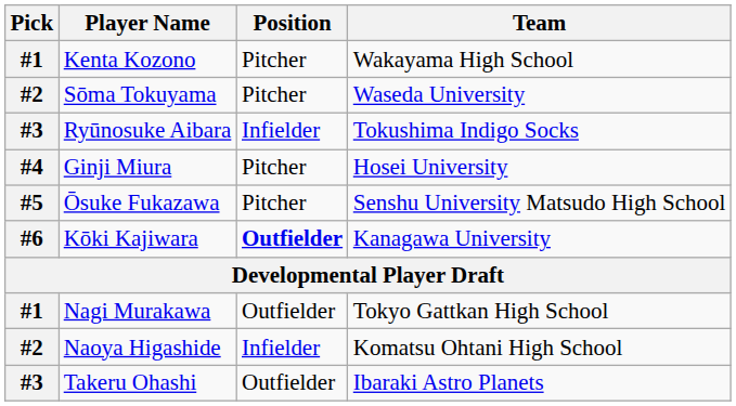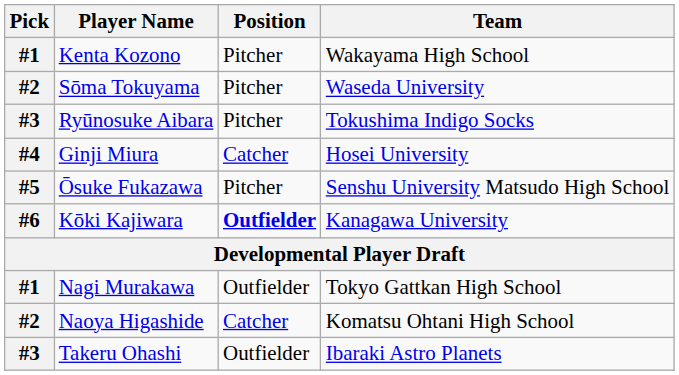 <table class="wikitable">
 <tr>
 <th>Pick</th>
 <th>Player Name</th>
 <th>Position</th>
 <th>Team</th>
 </tr>
 <tr>
 <th>#1</th>
 <td><a href='#'>Kenta Kozono</a></td>
 <td>Pitcher</td>
 <td>Wakayama High School</td>
 </tr>
 <tr>
 <th>#2</th>
 <td><a href='#'>Sōma Tokuyama</a></td>
 <td>Pitcher</td>
 <td><a href='#'>Waseda University</a></td>
 </tr>
 <tr>
 <th>#3</th>
 <td><a href='#'>Ryūnosuke Aibara</a></td>
-<td><a href='#'>Infielder</a></td>
+<td>Pitcher</td>
 <td><a href='#'>Tokushima Indigo Socks</a></td>
 </tr>
 <tr>
 <th>#4</th>
 <td><a href='#'>Ginji Miura</a></td>
-<td>Pitcher</td>
+<td><a href='#'>Catcher</a></td>
 <td><a href='#'>Hosei University</a></td>
 </tr>
 <tr>
 <th>#5</th>
 <td><a href='#'>Ōsuke Fukazawa</a></td>
 <td>Pitcher</td>
 <td><a href='#'>Senshu University</a> Matsudo  High School</td>
 </tr>
 <tr>
 <th>#6</th>
 <td><a href='#'>Kōki Kajiwara</a></td>
 <td><strong><a href='#'>Outfielder</a></strong></td>
 <td><a href='#'>Kanagawa University</a></td>
 </tr>
 <tr>
 <th colspan="5">Developmental Player Draft</th>
 </tr>
 <tr>
 <th>#1</th>
 <td><a href='#'>Nagi Murakawa</a></td>
 <td>Outfielder</td>
 <td>Tokyo Gattkan High School</td>
 </tr>
 <tr>
 <th>#2</th>
 <td><a href='#'>Naoya Higashide</a></td>
-<td><a href='#'>Infielder</a></td>
+<td><a href='#'>Catcher</a></td>
 <td>Komatsu Ohtani High School</td>
 </tr>
 <tr>
 <th>#3</th>
 <td><a href='#'>Takeru Ohashi</a></td>
 <td>Outfielder</td>
 <td><a href='#'>Ibaraki Astro Planets</a></td>
 </tr>
 </table>
